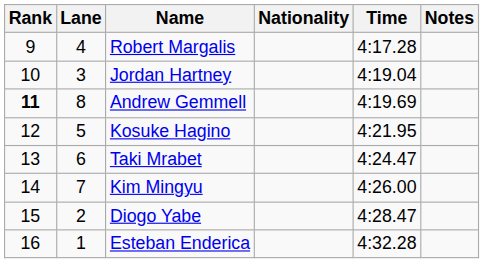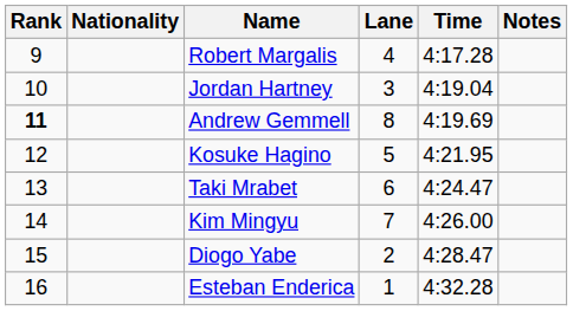 <table class="wikitable sortable" style="text-align:center">
 <tr>
 <th>Rank</th>
+<th>Nationality</th>
+<th>Name</th>
 <th>Lane</th>
-<th>Name</th>
-<th>Nationality</th>
 <th>Time</th>
 <th>Notes</th>
 </tr>
 <tr>
 <td>9</td>
+<td align=left></td>
+<td align=left><a href='#'>Robert Margalis</a></td>
 <td>4</td>
-<td align=left><a href='#'>Robert Margalis</a></td>
-<td align=left></td>
 <td>4:17.28</td>
 <td></td>
 </tr>
 <tr>
 <td>10</td>
+<td align=left></td>
+<td align=left><a href='#'>Jordan Hartney</a></td>
 <td>3</td>
-<td align=left><a href='#'>Jordan Hartney</a></td>
-<td align=left></td>
 <td>4:19.04</td>
 <td></td>
 </tr>
 <tr>
 <td><strong>11</strong></td>
+<td align=left></td>
+<td align=left><a href='#'>Andrew Gemmell</a></td>
 <td>8</td>
-<td align=left><a href='#'>Andrew Gemmell</a></td>
-<td align=left></td>
 <td>4:19.69</td>
 <td></td>
 </tr>
 <tr>
 <td>12</td>
+<td align=left></td>
+<td align=left><a href='#'>Kosuke Hagino</a></td>
 <td>5</td>
-<td align=left><a href='#'>Kosuke Hagino</a></td>
-<td align=left></td>
 <td>4:21.95</td>
 <td></td>
 </tr>
 <tr>
 <td>13</td>
+<td align=left></td>
+<td align=left><a href='#'>Taki Mrabet</a></td>
 <td>6</td>
-<td align=left><a href='#'>Taki Mrabet</a></td>
-<td align=left></td>
 <td>4:24.47</td>
 <td></td>
 </tr>
 <tr>
 <td>14</td>
+<td align=left></td>
+<td align=left><a href='#'>Kim Mingyu</a></td>
 <td>7</td>
-<td align=left><a href='#'>Kim Mingyu</a></td>
-<td align=left></td>
 <td>4:26.00</td>
 <td></td>
 </tr>
 <tr>
 <td>15</td>
+<td align=left></td>
+<td align=left><a href='#'>Diogo Yabe</a></td>
 <td>2</td>
-<td align=left><a href='#'>Diogo Yabe</a></td>
-<td align=left></td>
 <td>4:28.47</td>
 <td></td>
 </tr>
 <tr>
 <td>16</td>
+<td align=left></td>
+<td align=left><a href='#'>Esteban Enderica</a></td>
 <td>1</td>
-<td align=left><a href='#'>Esteban Enderica</a></td>
-<td align=left></td>
 <td>4:32.28</td>
 <td></td>
 </tr>
 </table>
